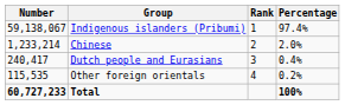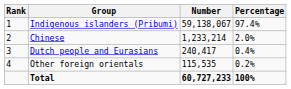 <table class ="wikitable sortable">
 <tr>
+<th>Rank</th>
+<th>Group</th>
 <th>Number</th>
-<th>Group</th>
-<th>Rank</th>
 <th>Percentage</th>
 </tr>
 <tr>
+<td>1</td>
+<td><a href='#'>Indigenous islanders (Pribumi)</a></td>
 <td>59,138,067</td>
-<td><a href='#'>Indigenous islanders (Pribumi)</a></td>
-<td>1</td>
 <td>97.4%</td>
 </tr>
 <tr>
+<td>2</td>
+<td><a href='#'>Chinese</a></td>
 <td>1,233,214</td>
-<td><a href='#'>Chinese</a></td>
-<td>2</td>
 <td>2.0%</td>
 </tr>
 <tr>
+<td>3</td>
+<td><a href='#'>Dutch people and Eurasians</a></td>
 <td>240,417</td>
-<td><a href='#'>Dutch people and Eurasians</a></td>
-<td>3</td>
 <td>0.4%</td>
 </tr>
 <tr>
+<td>4</td>
+<td>Other foreign orientals</td>
 <td>115,535</td>
-<td>Other foreign orientals</td>
-<td>4</td>
 <td>0.2%</td>
 </tr>
 <tr>
+<td></td>
+<td><strong>Total</strong></td>
 <td><strong>60,727,233</strong></td>
-<td><strong>Total</strong></td>
-<td></td>
 <td><strong>100%</strong></td>
 </tr>
 </table>
